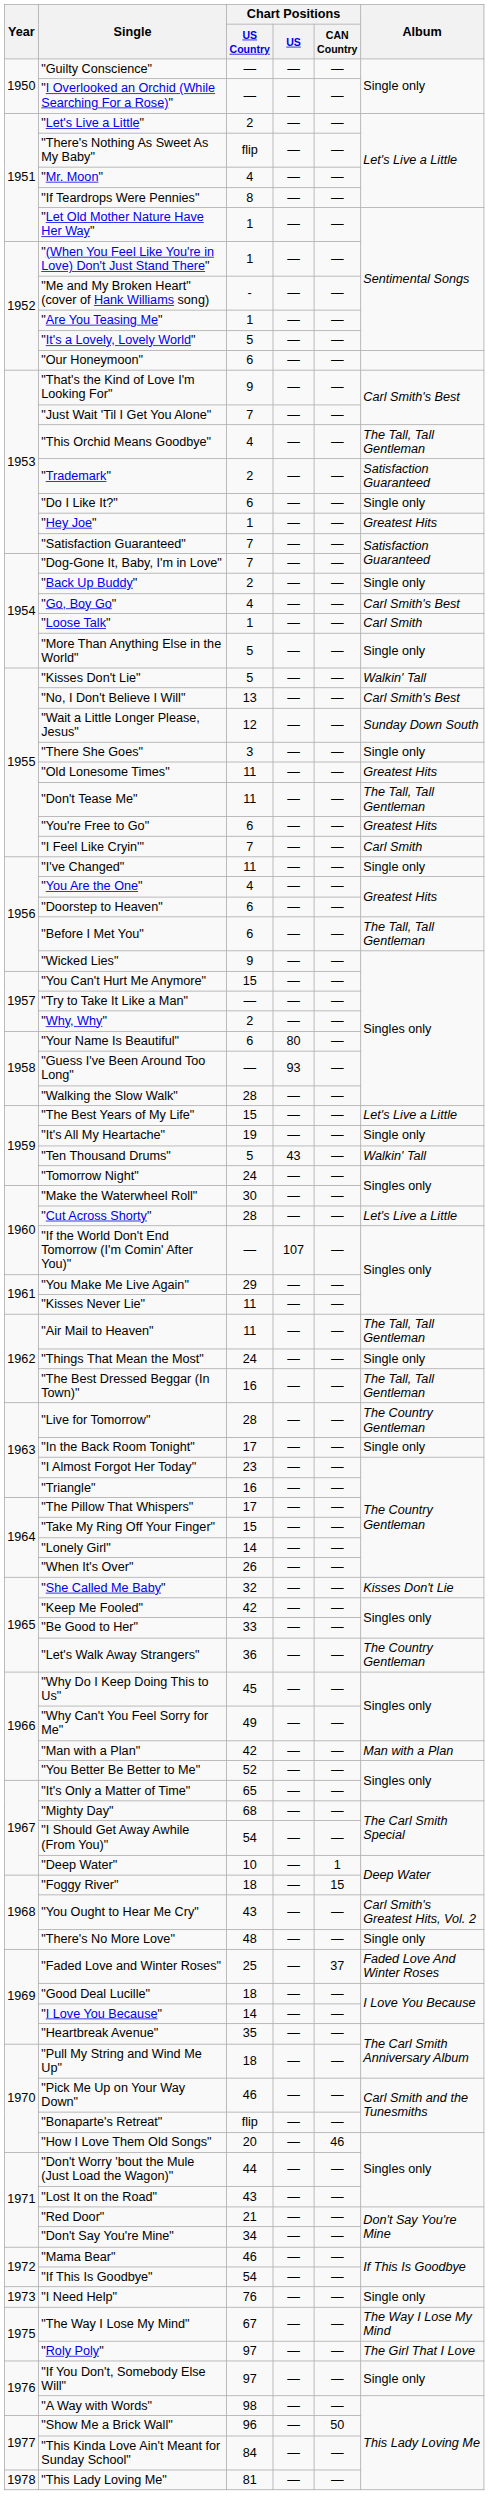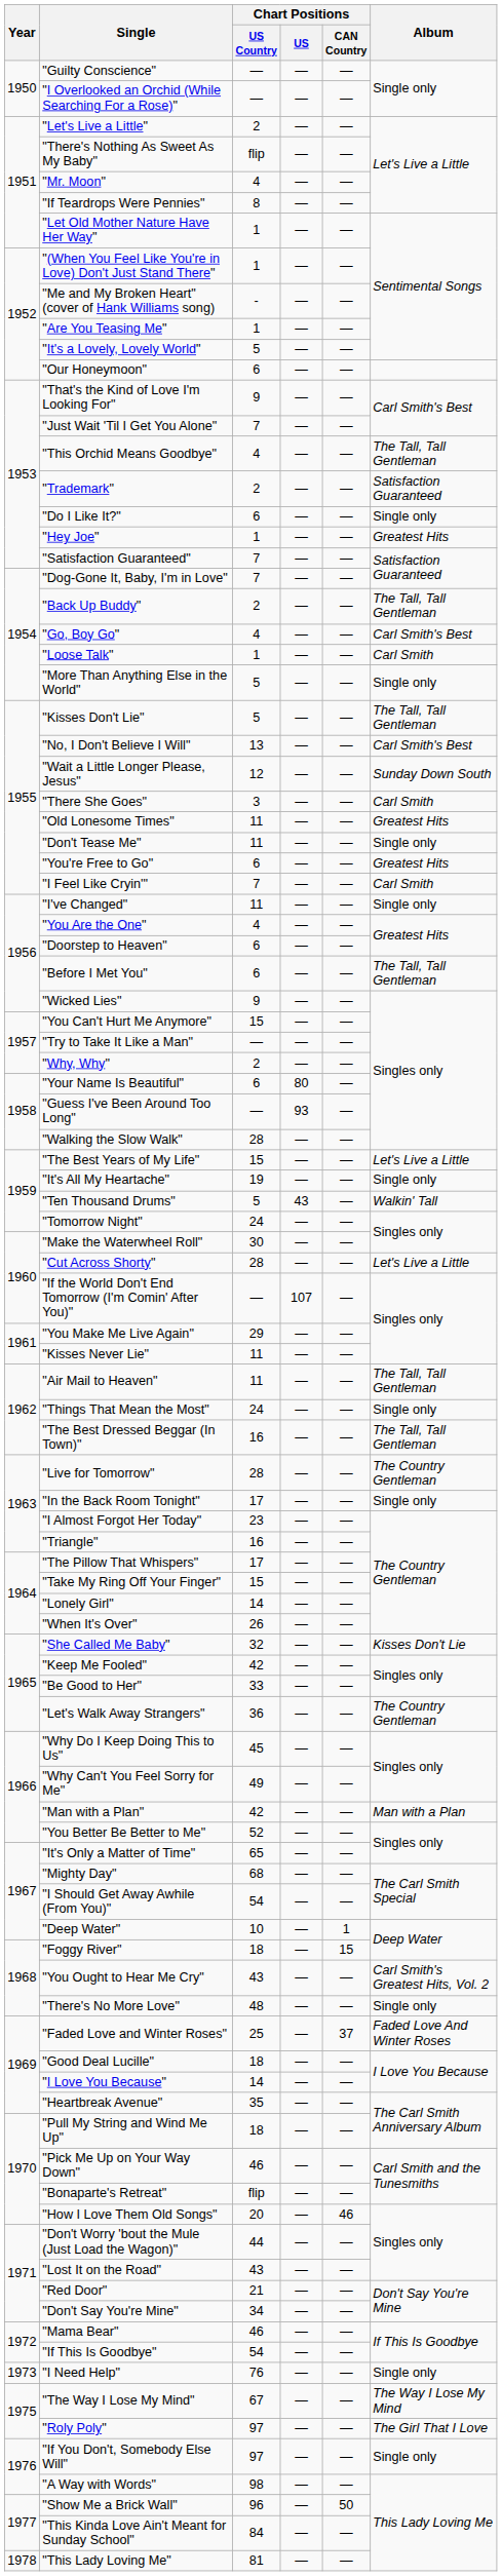 <table class="wikitable">
 <tr>
 <th rowspan="2">Year</th>
 <th rowspan="2">Single</th>
 <th colspan="3">Chart Positions</th>
 <th rowspan="2">Album</th>
 </tr>
 <tr>
 <th width="45"><small><a href='#'>US Country</a></small></th>
 <th width="45"><small><a href='#'>US</a></small><br></th>
 <th width="45"><small>CAN Country</small></th>
 </tr>
 <tr>
 <td rowspan="2">1950</td>
 <td>"Guilty Conscience"</td>
 <td align="center">—</td>
 <td align="center">—</td>
 <td align="center">—</td>
 <td rowspan="2">Single only</td>
 </tr>
 <tr>
 <td>"<a href='#'>I Overlooked an Orchid (While Searching For a Rose)</a>"</td>
 <td align="center">—</td>
 <td align="center">—</td>
 <td align="center">—</td>
 </tr>
 <tr>
 <td rowspan="5">1951</td>
 <td>"<a href='#'>Let's Live a Little</a>"</td>
 <td align="center">2</td>
 <td align="center">—</td>
 <td align="center">—</td>
 <td rowspan="4"><em>Let's Live a Little</em></td>
 </tr>
 <tr>
 <td>"There's Nothing As Sweet As My Baby"</td>
 <td align="center">flip</td>
 <td align="center">—</td>
 <td align="center">—</td>
 </tr>
 <tr>
 <td>"<a href='#'>Mr. Moon</a>"</td>
 <td align="center">4</td>
 <td align="center">—</td>
 <td align="center">—</td>
 </tr>
 <tr>
 <td>"If Teardrops Were Pennies"</td>
 <td align="center">8</td>
 <td align="center">—</td>
 <td align="center">—</td>
 </tr>
 <tr>
 <td>"<a href='#'>Let Old Mother Nature Have Her Way</a>"</td>
 <td align="center">1</td>
 <td align="center">—</td>
 <td align="center">—</td>
 <td rowspan="5"><em>Sentimental Songs</em></td>
 </tr>
 <tr>
 <td rowspan="5">1952</td>
 <td>"<a href='#'>(When You Feel Like You're in Love) Don't Just Stand There</a>"</td>
 <td align="center">1</td>
 <td align="center">—</td>
 <td align="center">—</td>
 </tr>
 <tr>
 <td>"Me and My Broken Heart" (cover of <a href='#'>Hank Williams</a> song)</td>
 <td align="center">-</td>
 <td align="center">—</td>
 <td align="center">—</td>
 </tr>
 <tr>
 <td>"<a href='#'>Are You Teasing Me</a>"</td>
 <td align="center">1</td>
 <td align="center">—</td>
 <td align="center">—</td>
 </tr>
 <tr>
 <td>"<a href='#'>It's a Lovely, Lovely World</a>"</td>
 <td align="center">5</td>
 <td align="center">—</td>
 <td align="center">—</td>
 </tr>
 <tr>
 <td>"Our Honeymoon"</td>
 <td align="center">6</td>
 <td align="center">—</td>
 <td align="center">—</td>
 </tr>
 <tr>
 <td rowspan="7">1953</td>
 <td>"That's the Kind of Love I'm Looking For"</td>
 <td align="center">9</td>
 <td align="center">—</td>
 <td align="center">—</td>
 <td rowspan="2"><em>Carl Smith's Best</em></td>
 </tr>
 <tr>
 <td>"Just Wait 'Til I Get You Alone"</td>
 <td align="center">7</td>
 <td align="center">—</td>
 <td align="center">—</td>
 </tr>
 <tr>
 <td>"This Orchid Means Goodbye"</td>
 <td align="center">4</td>
 <td align="center">—</td>
 <td align="center">—</td>
 <td><em>The Tall, Tall Gentleman</em></td>
 </tr>
 <tr>
 <td>"<a href='#'>Trademark</a>"</td>
 <td align="center">2</td>
 <td align="center">—</td>
 <td align="center">—</td>
 <td><em>Satisfaction Guaranteed</em></td>
 </tr>
 <tr>
 <td>"Do I Like It?"</td>
 <td align="center">6</td>
 <td align="center">—</td>
 <td align="center">—</td>
 <td>Single only</td>
 </tr>
 <tr>
 <td>"<a href='#'>Hey Joe</a>"</td>
 <td align="center">1</td>
 <td align="center">—</td>
 <td align="center">—</td>
 <td><em>Greatest Hits</em></td>
 </tr>
 <tr>
 <td>"Satisfaction Guaranteed"</td>
 <td align="center">7</td>
 <td align="center">—</td>
 <td align="center">—</td>
 <td rowspan="2"><em>Satisfaction Guaranteed</em></td>
 </tr>
 <tr>
 <td rowspan="5">1954</td>
 <td>"Dog-Gone It, Baby, I'm in Love"</td>
 <td align="center">7</td>
 <td align="center">—</td>
 <td align="center">—</td>
 </tr>
 <tr>
 <td>"<a href='#'>Back Up Buddy</a>"</td>
 <td align="center">2</td>
 <td align="center">—</td>
 <td align="center">—</td>
-<td>Single only</td>
+<td><em>The Tall, Tall Gentleman</em></td>
 </tr>
 <tr>
 <td>"<a href='#'>Go, Boy Go</a>"</td>
 <td align="center">4</td>
 <td align="center">—</td>
 <td align="center">—</td>
 <td><em>Carl Smith's Best</em></td>
 </tr>
 <tr>
 <td>"<a href='#'>Loose Talk</a>"</td>
 <td align="center">1</td>
 <td align="center">—</td>
 <td align="center">—</td>
 <td><em>Carl Smith</em></td>
 </tr>
 <tr>
 <td>"More Than Anything Else in the World"</td>
 <td align="center">5</td>
 <td align="center">—</td>
 <td align="center">—</td>
 <td>Single only</td>
 </tr>
 <tr>
 <td rowspan="8">1955</td>
 <td>"Kisses Don't Lie"</td>
 <td align="center">5</td>
 <td align="center">—</td>
 <td align="center">—</td>
-<td><em>Walkin' Tall</em></td>
+<td><em>The Tall, Tall Gentleman</em></td>
 </tr>
 <tr>
 <td>"No, I Don't Believe I Will"</td>
 <td align="center">13</td>
 <td align="center">—</td>
 <td align="center">—</td>
 <td><em>Carl Smith's Best</em></td>
 </tr>
 <tr>
 <td>"Wait a Little Longer Please, Jesus"</td>
 <td align="center">12</td>
 <td align="center">—</td>
 <td align="center">—</td>
 <td><em>Sunday Down South</em></td>
 </tr>
 <tr>
 <td>"There She Goes"</td>
 <td align="center">3</td>
 <td align="center">—</td>
 <td align="center">—</td>
-<td>Single only</td>
+<td><em>Carl Smith</em></td>
 </tr>
 <tr>
 <td>"Old Lonesome Times"</td>
 <td align="center">11</td>
 <td align="center">—</td>
 <td align="center">—</td>
 <td><em>Greatest Hits</em></td>
 </tr>
 <tr>
 <td>"Don't Tease Me"</td>
 <td align="center">11</td>
 <td align="center">—</td>
 <td align="center">—</td>
-<td><em>The Tall, Tall Gentleman</em></td>
+<td>Single only</td>
 </tr>
 <tr>
 <td>"You're Free to Go"</td>
 <td align="center">6</td>
 <td align="center">—</td>
 <td align="center">—</td>
 <td><em>Greatest Hits</em></td>
 </tr>
 <tr>
 <td>"I Feel Like Cryin'"</td>
 <td align="center">7</td>
 <td align="center">—</td>
 <td align="center">—</td>
 <td><em>Carl Smith</em></td>
 </tr>
 <tr>
 <td rowspan="5">1956</td>
 <td>"I've Changed"</td>
 <td align="center">11</td>
 <td align="center">—</td>
 <td align="center">—</td>
 <td>Single only</td>
 </tr>
 <tr>
 <td>"<a href='#'>You Are the One</a>"</td>
 <td align="center">4</td>
 <td align="center">—</td>
 <td align="center">—</td>
 <td rowspan="2"><em>Greatest Hits</em></td>
 </tr>
 <tr>
 <td>"Doorstep to Heaven"</td>
 <td align="center">6</td>
 <td align="center">—</td>
 <td align="center">—</td>
 </tr>
 <tr>
 <td>"Before I Met You"</td>
 <td align="center">6</td>
 <td align="center">—</td>
 <td align="center">—</td>
 <td><em>The Tall, Tall Gentleman</em></td>
 </tr>
 <tr>
 <td>"Wicked Lies"</td>
 <td align="center">9</td>
 <td align="center">—</td>
 <td align="center">—</td>
 <td rowspan="7">Singles only</td>
 </tr>
 <tr>
 <td rowspan="3">1957</td>
 <td>"You Can't Hurt Me Anymore"</td>
 <td align="center">15</td>
 <td align="center">—</td>
 <td align="center">—</td>
 </tr>
 <tr>
 <td>"Try to Take It Like a Man"</td>
 <td align="center">—</td>
 <td align="center">—</td>
 <td align="center">—</td>
 </tr>
 <tr>
 <td>"<a href='#'>Why, Why</a>"</td>
 <td align="center">2</td>
 <td align="center">—</td>
 <td align="center">—</td>
 </tr>
 <tr>
 <td rowspan="3">1958</td>
 <td>"Your Name Is Beautiful"</td>
 <td align="center">6</td>
 <td align="center">80</td>
 <td align="center">—</td>
 </tr>
 <tr>
 <td>"Guess I've Been Around Too Long"</td>
 <td align="center">—</td>
 <td align="center">93</td>
 <td align="center">—</td>
 </tr>
 <tr>
 <td>"Walking the Slow Walk"</td>
 <td align="center">28</td>
 <td align="center">—</td>
 <td align="center">—</td>
 </tr>
 <tr>
 <td rowspan="4">1959</td>
 <td>"The Best Years of My Life"</td>
 <td align="center">15</td>
 <td align="center">—</td>
 <td align="center">—</td>
 <td><em>Let's Live a Little</em></td>
 </tr>
 <tr>
 <td>"It's All My Heartache"</td>
 <td align="center">19</td>
 <td align="center">—</td>
 <td align="center">—</td>
 <td>Single only</td>
 </tr>
 <tr>
 <td>"Ten Thousand Drums"</td>
 <td align="center">5</td>
 <td align="center">43</td>
 <td align="center">—</td>
 <td><em>Walkin' Tall</em></td>
 </tr>
 <tr>
 <td>"Tomorrow Night"</td>
 <td align="center">24</td>
 <td align="center">—</td>
 <td align="center">—</td>
 <td rowspan="2">Singles only</td>
 </tr>
 <tr>
 <td rowspan="3">1960</td>
 <td>"Make the Waterwheel Roll"</td>
 <td align="center">30</td>
 <td align="center">—</td>
 <td align="center">—</td>
 </tr>
 <tr>
 <td>"<a href='#'>Cut Across Shorty</a>"</td>
 <td align="center">28</td>
 <td align="center">—</td>
 <td align="center">—</td>
 <td><em>Let's Live a Little</em></td>
 </tr>
 <tr>
 <td>"If the World Don't End Tomorrow (I'm Comin' After You)"</td>
 <td align="center">—</td>
 <td align="center">107</td>
 <td align="center">—</td>
 <td rowspan="3">Singles only</td>
 </tr>
 <tr>
 <td rowspan="2">1961</td>
 <td>"You Make Me Live Again"</td>
 <td align="center">29</td>
 <td align="center">—</td>
 <td align="center">—</td>
 </tr>
 <tr>
 <td>"Kisses Never Lie"</td>
 <td align="center">11</td>
 <td align="center">—</td>
 <td align="center">—</td>
 </tr>
 <tr>
 <td rowspan="3">1962</td>
 <td>"Air Mail to Heaven"</td>
 <td align="center">11</td>
 <td align="center">—</td>
 <td align="center">—</td>
 <td><em>The Tall, Tall Gentleman</em></td>
 </tr>
 <tr>
 <td>"Things That Mean the Most"</td>
 <td align="center">24</td>
 <td align="center">—</td>
 <td align="center">—</td>
 <td>Single only</td>
 </tr>
 <tr>
 <td>"The Best Dressed Beggar (In Town)"</td>
 <td align="center">16</td>
 <td align="center">—</td>
 <td align="center">—</td>
 <td><em>The Tall, Tall Gentleman</em></td>
 </tr>
 <tr>
 <td rowspan="4">1963</td>
 <td>"Live for Tomorrow"</td>
 <td align="center">28</td>
 <td align="center">—</td>
 <td align="center">—</td>
 <td><em>The Country Gentleman</em></td>
 </tr>
 <tr>
 <td>"In the Back Room Tonight"</td>
 <td align="center">17</td>
 <td align="center">—</td>
 <td align="center">—</td>
 <td>Single only</td>
 </tr>
 <tr>
 <td>"I Almost Forgot Her Today"</td>
 <td align="center">23</td>
 <td align="center">—</td>
 <td align="center">—</td>
 <td rowspan="6"><em>The Country Gentleman</em></td>
 </tr>
 <tr>
 <td>"Triangle"</td>
 <td align="center">16</td>
 <td align="center">—</td>
 <td align="center">—</td>
 </tr>
 <tr>
 <td rowspan="4">1964</td>
 <td>"The Pillow That Whispers"</td>
 <td align="center">17</td>
 <td align="center">—</td>
 <td align="center">—</td>
 </tr>
 <tr>
 <td>"Take My Ring Off Your Finger"</td>
 <td align="center">15</td>
 <td align="center">—</td>
 <td align="center">—</td>
 </tr>
 <tr>
 <td>"Lonely Girl"</td>
 <td align="center">14</td>
 <td align="center">—</td>
 <td align="center">—</td>
 </tr>
 <tr>
 <td>"When It's Over"</td>
 <td align="center">26</td>
 <td align="center">—</td>
 <td align="center">—</td>
 </tr>
 <tr>
 <td rowspan="4">1965</td>
 <td>"<a href='#'>She Called Me Baby</a>"</td>
 <td align="center">32</td>
 <td align="center">—</td>
 <td align="center">—</td>
 <td><em>Kisses Don't Lie</em></td>
 </tr>
 <tr>
 <td>"Keep Me Fooled"</td>
 <td align="center">42</td>
 <td align="center">—</td>
 <td align="center">—</td>
 <td rowspan="2">Singles only</td>
 </tr>
 <tr>
 <td>"Be Good to Her"</td>
 <td align="center">33</td>
 <td align="center">—</td>
 <td align="center">—</td>
 </tr>
 <tr>
 <td>"Let's Walk Away Strangers"</td>
 <td align="center">36</td>
 <td align="center">—</td>
 <td align="center">—</td>
 <td><em>The Country Gentleman</em></td>
 </tr>
 <tr>
 <td rowspan="4">1966</td>
 <td>"Why Do I Keep Doing This to Us"</td>
 <td align="center">45</td>
 <td align="center">—</td>
 <td align="center">—</td>
 <td rowspan="2">Singles only</td>
 </tr>
 <tr>
 <td>"Why Can't You Feel Sorry for Me"</td>
 <td align="center">49</td>
 <td align="center">—</td>
 <td align="center">—</td>
 </tr>
 <tr>
 <td>"Man with a Plan"</td>
 <td align="center">42</td>
 <td align="center">—</td>
 <td align="center">—</td>
 <td><em>Man with a Plan</em></td>
 </tr>
 <tr>
 <td>"You Better Be Better to Me"</td>
 <td align="center">52</td>
 <td align="center">—</td>
 <td align="center">—</td>
 <td rowspan="2">Singles only</td>
 </tr>
 <tr>
 <td rowspan="4">1967</td>
 <td>"It's Only a Matter of Time"</td>
 <td align="center">65</td>
 <td align="center">—</td>
 <td align="center">—</td>
 </tr>
 <tr>
 <td>"Mighty Day"</td>
 <td align="center">68</td>
 <td align="center">—</td>
 <td align="center">—</td>
 <td rowspan="2"><em>The Carl Smith Special</em></td>
 </tr>
 <tr>
 <td>"I Should Get Away Awhile (From You)"</td>
 <td align="center">54</td>
 <td align="center">—</td>
 <td align="center">—</td>
 </tr>
 <tr>
 <td>"Deep Water"</td>
 <td align="center">10</td>
 <td align="center">—</td>
 <td align="center">1</td>
 <td rowspan="2"><em>Deep Water</em></td>
 </tr>
 <tr>
 <td rowspan="3">1968</td>
 <td>"Foggy River"</td>
 <td align="center">18</td>
 <td align="center">—</td>
 <td align="center">15</td>
 </tr>
 <tr>
 <td>"You Ought to Hear Me Cry"</td>
 <td align="center">43</td>
 <td align="center">—</td>
 <td align="center">—</td>
 <td><em>Carl Smith's Greatest Hits, Vol. 2</em></td>
 </tr>
 <tr>
 <td>"There's No More Love"</td>
 <td align="center">48</td>
 <td align="center">—</td>
 <td align="center">—</td>
 <td>Single only</td>
 </tr>
 <tr>
 <td rowspan="4">1969</td>
 <td>"Faded Love and Winter Roses"</td>
 <td align="center">25</td>
 <td align="center">—</td>
 <td align="center">37</td>
 <td><em>Faded Love And Winter Roses</em></td>
 </tr>
 <tr>
 <td>"Good Deal Lucille"</td>
 <td align="center">18</td>
 <td align="center">—</td>
 <td align="center">—</td>
 <td rowspan="2"><em>I Love You Because</em></td>
 </tr>
 <tr>
 <td>"<a href='#'>I Love You Because</a>"</td>
 <td align="center">14</td>
 <td align="center">—</td>
 <td align="center">—</td>
 </tr>
 <tr>
 <td>"Heartbreak Avenue"</td>
 <td align="center">35</td>
 <td align="center">—</td>
 <td align="center">—</td>
 <td rowspan="2"><em>The Carl Smith Anniversary Album</em></td>
 </tr>
 <tr>
 <td rowspan="4">1970</td>
 <td>"Pull My String and Wind Me Up"</td>
 <td align="center">18</td>
 <td align="center">—</td>
 <td align="center">—</td>
 </tr>
 <tr>
 <td>"Pick Me Up on Your Way Down"</td>
 <td align="center">46</td>
 <td align="center">—</td>
 <td align="center">—</td>
 <td rowspan="2"><em>Carl Smith and the Tunesmiths</em></td>
 </tr>
 <tr>
 <td>"Bonaparte's Retreat"</td>
 <td align="center">flip</td>
 <td align="center">—</td>
 <td align="center">—</td>
 </tr>
 <tr>
 <td>"How I Love Them Old Songs"</td>
 <td align="center">20</td>
 <td align="center">—</td>
 <td align="center">46</td>
 <td rowspan="3">Singles only</td>
 </tr>
 <tr>
 <td rowspan="4">1971</td>
 <td>"Don't Worry 'bout the Mule (Just Load the Wagon)"</td>
 <td align="center">44</td>
 <td align="center">—</td>
 <td align="center">—</td>
 </tr>
 <tr>
 <td>"Lost It on the Road"</td>
 <td align="center">43</td>
 <td align="center">—</td>
 <td align="center">—</td>
 </tr>
 <tr>
 <td>"Red Door"</td>
 <td align="center">21</td>
 <td align="center">—</td>
 <td align="center">—</td>
 <td rowspan="2"><em>Don't Say You're Mine</em></td>
 </tr>
 <tr>
 <td>"Don't Say You're Mine"</td>
 <td align="center">34</td>
 <td align="center">—</td>
 <td align="center">—</td>
 </tr>
 <tr>
 <td rowspan="2">1972</td>
 <td>"Mama Bear"</td>
 <td align="center">46</td>
 <td align="center">—</td>
 <td align="center">—</td>
 <td rowspan="2"><em>If This Is Goodbye</em></td>
 </tr>
 <tr>
 <td>"If This Is Goodbye"</td>
 <td align="center">54</td>
 <td align="center">—</td>
 <td align="center">—</td>
 </tr>
 <tr>
 <td>1973</td>
 <td>"I Need Help"</td>
 <td align="center">76</td>
 <td align="center">—</td>
 <td align="center">—</td>
 <td>Single only</td>
 </tr>
 <tr>
 <td rowspan="2">1975</td>
 <td>"The Way I Lose My Mind"</td>
 <td align="center">67</td>
 <td align="center">—</td>
 <td align="center">—</td>
 <td><em>The Way I Lose My Mind</em></td>
 </tr>
 <tr>
 <td>"<a href='#'>Roly Poly</a>"</td>
 <td align="center">97</td>
 <td align="center">—</td>
 <td align="center">—</td>
 <td><em>The Girl That I Love</em></td>
 </tr>
 <tr>
 <td rowspan="2">1976</td>
 <td>"If You Don't, Somebody Else Will"</td>
 <td align="center">97</td>
 <td align="center">—</td>
 <td align="center">—</td>
 <td>Single only</td>
 </tr>
 <tr>
 <td>"A Way with Words"</td>
 <td align="center">98</td>
 <td align="center">—</td>
 <td align="center">—</td>
 <td rowspan="4"><em>This Lady Loving Me</em></td>
 </tr>
 <tr>
 <td rowspan="2">1977</td>
 <td>"Show Me a Brick Wall"</td>
 <td align="center">96</td>
 <td align="center">—</td>
 <td align="center">50</td>
 </tr>
 <tr>
 <td>"This Kinda Love Ain't Meant for Sunday School"</td>
 <td align="center">84</td>
 <td align="center">—</td>
 <td align="center">—</td>
 </tr>
 <tr>
 <td>1978</td>
 <td>"This Lady Loving Me"</td>
 <td align="center">81</td>
 <td align="center">—</td>
 <td align="center">—</td>
 </tr>
 </table>
